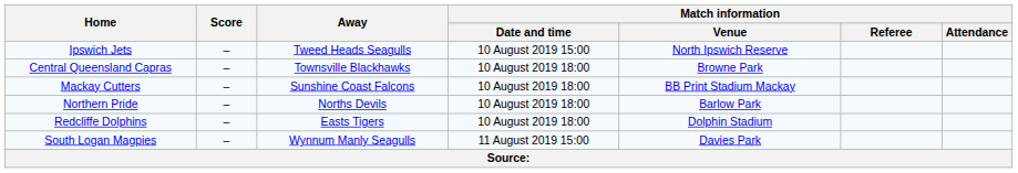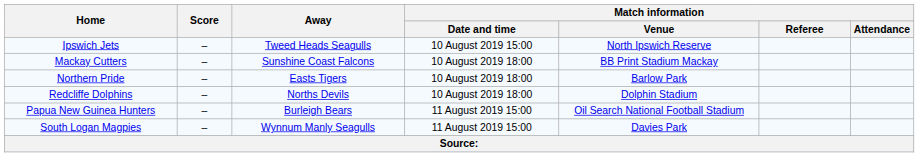 <table class="wikitable" width="100%" style="border-collapse:collapse; font-size:90%; text-align:center;">
 <tr>
 <th rowspan="2" width="19%">Home</th>
 <th rowspan="2" width="6%">Score</th>
 <th rowspan="2" width="19%">Away</th>
 <th colspan="4">Match information</th>
 </tr>
 <tr bgcolor="#CCCCCC">
 <th width="17%">Date and time</th>
 <th width="22%">Venue</th>
 <th width="10%">Referee</th>
 <th width="7%">Attendance</th>
 </tr>
 <tr bgcolor="#F5FAFF">
 <td> <a href='#'>Ipswich Jets</a></td>
 <td>–</td>
 <td> <a href='#'>Tweed Heads Seagulls</a></td>
 <td>10 August 2019 15:00</td>
 <td><a href='#'>North Ipswich Reserve</a></td>
 <td></td>
 <td></td>
 </tr>
 <tr bgcolor="#F5FAFF">
-<td> <a href='#'>Central Queensland Capras</a></td>
-<td>–</td>
-<td> <a href='#'>Townsville Blackhawks</a></td>
-<td>10 August 2019 18:00</td>
-<td><a href='#'>Browne Park</a></td>
-<td></td>
-<td></td>
-</tr>
-<tr bgcolor="#F5FAFF">
 <td> <a href='#'>Mackay Cutters</a></td>
 <td>–</td>
 <td> <a href='#'>Sunshine Coast Falcons</a></td>
 <td>10 August 2019 18:00</td>
 <td><a href='#'>BB Print Stadium Mackay</a></td>
 <td></td>
 <td></td>
 </tr>
 <tr bgcolor="#F5FAFF">
 <td> <a href='#'>Northern Pride</a></td>
 <td>–</td>
-<td> <a href='#'>Norths Devils</a></td>
+<td> <a href='#'>Easts Tigers</a></td>
 <td>10 August 2019 18:00</td>
 <td><a href='#'>Barlow Park</a></td>
 <td></td>
 <td></td>
 </tr>
 <tr bgcolor="#F5FAFF">
 <td> <a href='#'>Redcliffe Dolphins</a></td>
 <td>–</td>
-<td> <a href='#'>Easts Tigers</a></td>
+<td> <a href='#'>Norths Devils</a></td>
 <td>10 August 2019 18:00</td>
 <td><a href='#'>Dolphin Stadium</a></td>
+<td></td>
+<td></td>
+</tr>
+<tr bgcolor="#F5FAFF">
+<td> <a href='#'>Papua New Guinea Hunters</a></td>
+<td>–</td>
+<td> <a href='#'>Burleigh Bears</a></td>
+<td>11 August 2019 15:00</td>
+<td><a href='#'>Oil Search National Football Stadium</a></td>
 <td></td>
 <td></td>
 </tr>
 <tr bgcolor="#F5FAFF">
 <td> <a href='#'>South Logan Magpies</a></td>
 <td>–</td>
 <td> <a href='#'>Wynnum Manly Seagulls</a></td>
 <td>11 August 2019 15:00</td>
 <td><a href='#'>Davies Park</a></td>
 <td></td>
 <td></td>
 </tr>
 <tr bgcolor="#C1D8FF">
 <th colspan="7">Source:</th>
 </tr>
 </table>
